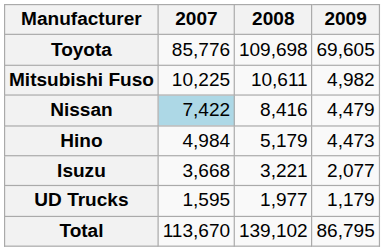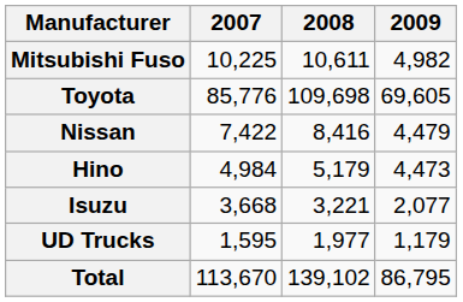 <table class="wikitable sortable" style="text-align:right">
 <tr>
 <th>Manufacturer</th>
 <th>2007</th>
 <th>2008</th>
 <th>2009</th>
 </tr>
 <tr>
+<th>Mitsubishi Fuso</th>
+<td>10,225</td>
+<td>10,611</td>
+<td>4,982</td>
+</tr>
+<tr>
 <th>Toyota</th>
 <td>85,776</td>
 <td>109,698</td>
 <td>69,605</td>
 </tr>
 <tr>
-<th>Mitsubishi Fuso</th>
-<td>10,225</td>
-<td>10,611</td>
-<td>4,982</td>
-</tr>
-<tr>
 <th>Nissan</th>
-<td style="background: lightblue;">7,422</td>
+<td>7,422</td>
 <td>8,416</td>
 <td>4,479</td>
 </tr>
 <tr>
 <th>Hino</th>
 <td>4,984</td>
 <td>5,179</td>
 <td>4,473</td>
 </tr>
 <tr>
 <th>Isuzu</th>
 <td>3,668</td>
 <td>3,221</td>
 <td>2,077</td>
 </tr>
 <tr>
 <th>UD Trucks</th>
 <td>1,595</td>
 <td>1,977</td>
 <td>1,179</td>
 </tr>
 <tr class="sortbottom">
 <th>Total</th>
 <td>113,670</td>
 <td>139,102</td>
 <td>86,795</td>
 </tr>
 </table>
